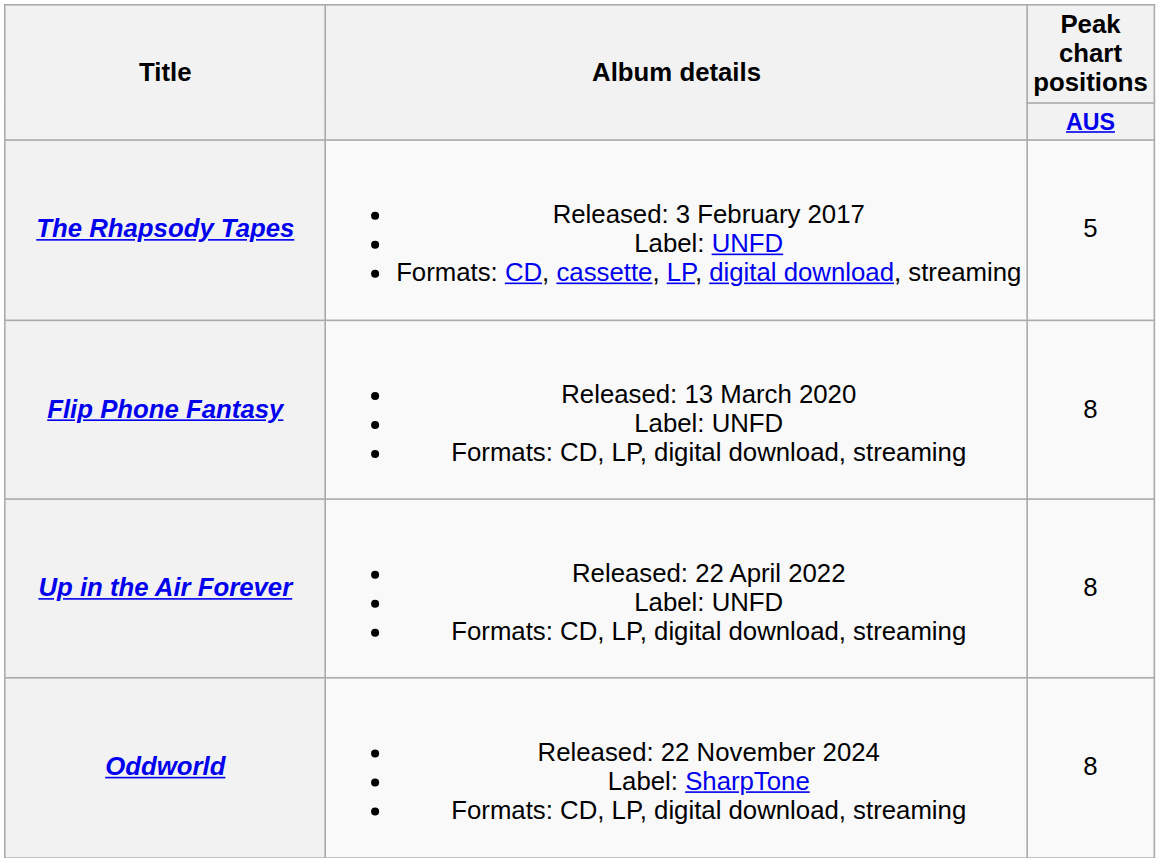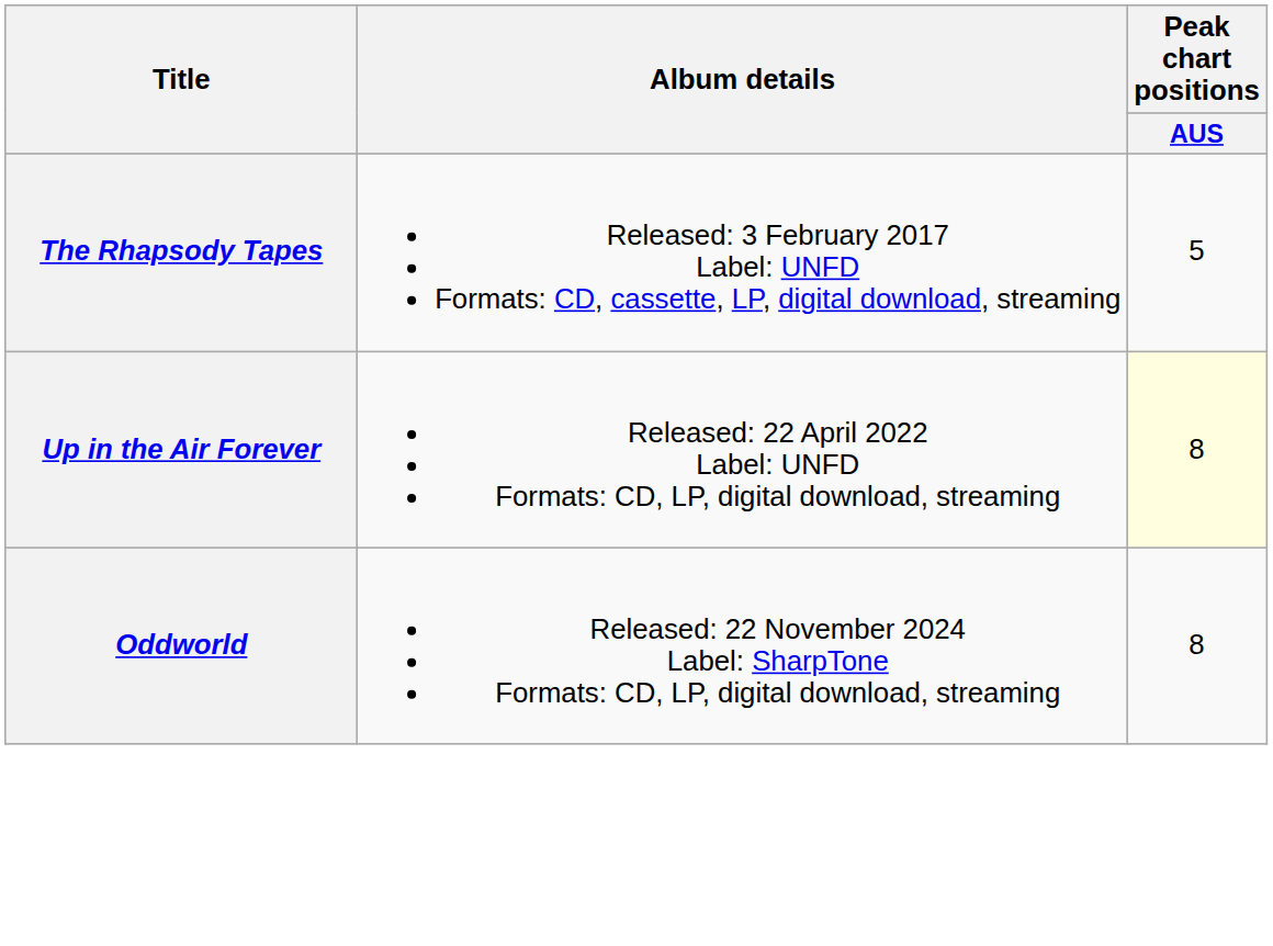 <table class="wikitable plainrowheaders" style="text-align:center;" border="1">
 <tr>
 <th scope="col" rowspan="2" style="width:12em;">Title</th>
 <th scope="col" rowspan="2">Album details</th>
 <th scope="col" colspan="1">Peak chart positions</th>
 </tr>
 <tr>
 <th scope="col" style="width:3em;font-size:90%;"><a href='#'>AUS</a><br></th>
 </tr>
 <tr>
 <th scope="row"><em><a href='#'>The Rhapsody Tapes</a></em></th>
 <td><br><ul><li>Released: 3 February 2017</li><li>Label: <a href='#'>UNFD</a></li><li>Formats: <a href='#'>CD</a>, <a href='#'>cassette</a>, <a href='#'>LP</a>, <a href='#'>digital download</a>, streaming</li></ul></td>
 <td>5</td>
 </tr>
 <tr>
-<th scope="row"><em><a href='#'>Flip Phone Fantasy</a></em></th>
-<td><br><ul><li>Released: 13 March 2020</li><li>Label: UNFD</li><li>Formats: CD, LP, digital download, streaming</li></ul></td>
-<td>8</td>
-</tr>
-<tr>
 <th scope="row"><em><a href='#'>Up in the Air Forever</a></em></th>
 <td><br><ul><li>Released: 22 April 2022</li><li>Label: UNFD</li><li>Formats: CD, LP, digital download, streaming</li></ul></td>
-<td>8</td>
+<td style="background: lightyellow;">8</td>
 </tr>
 <tr>
 <th scope="row"><em><a href='#'>Oddworld</a></em></th>
 <td><br><ul><li>Released: 22 November 2024</li><li>Label: <a href='#'>SharpTone</a></li><li>Formats: CD, LP, digital download, streaming</li></ul></td>
 <td>8</td>
 </tr>
 </table>
